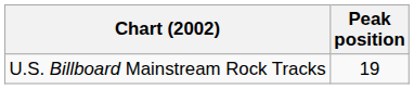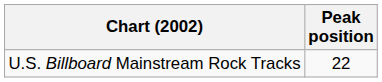 <table class="wikitable">
 <tr>
 <th>Chart (2002)</th>
 <th>Peak<br>position</th>
 </tr>
 <tr>
 <td>U.S. <em>Billboard</em> Mainstream Rock Tracks</td>
-<td align="center">19</td>
+<td align="center">22</td>
 </tr>
 </table>
